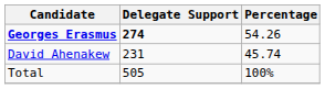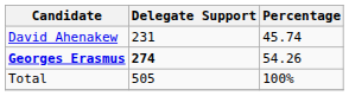 <table class="wikitable">
 <tr>
 <th>Candidate</th>
 <th>Delegate Support</th>
 <th>Percentage</th>
 </tr>
 <tr>
+<td><a href='#'>David Ahenakew</a></td>
+<td>231</td>
+<td>45.74</td>
+</tr>
+<tr>
 <td><strong><a href='#'>Georges Erasmus</a></strong></td>
 <td><strong>274</strong></td>
 <td>54.26</td>
-</tr>
-<tr>
-<td><a href='#'>David Ahenakew</a></td>
-<td>231</td>
-<td>45.74</td>
 </tr>
 <tr>
 <td>Total</td>
 <td>505</td>
 <td>100%</td>
 </tr>
 <tr>
 </tr>
 </table>
